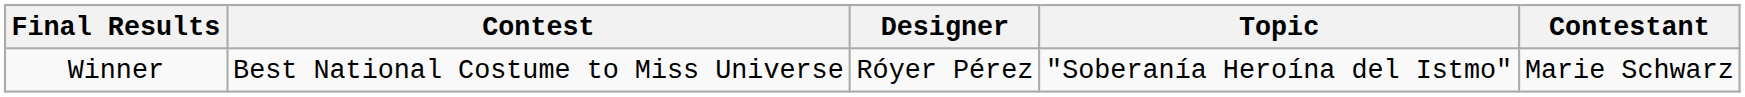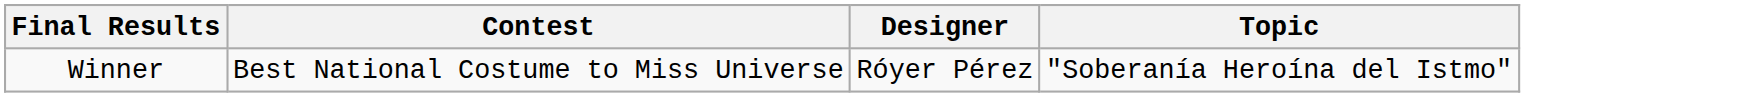 <table class="wikitable">
 <tr>
 <th>Final Results</th>
 <th>Contest</th>
 <th>Designer</th>
 <th>Topic</th>
-<th>Contestant</th>
 </tr>
 <tr>
 <td align="center">Winner</td>
 <td>Best National Costume to Miss Universe</td>
 <td>Róyer Pérez</td>
 <td>"Soberanía Heroína del Istmo"</td>
-<td>Marie Schwarz</td>
 </tr>
 </table>
